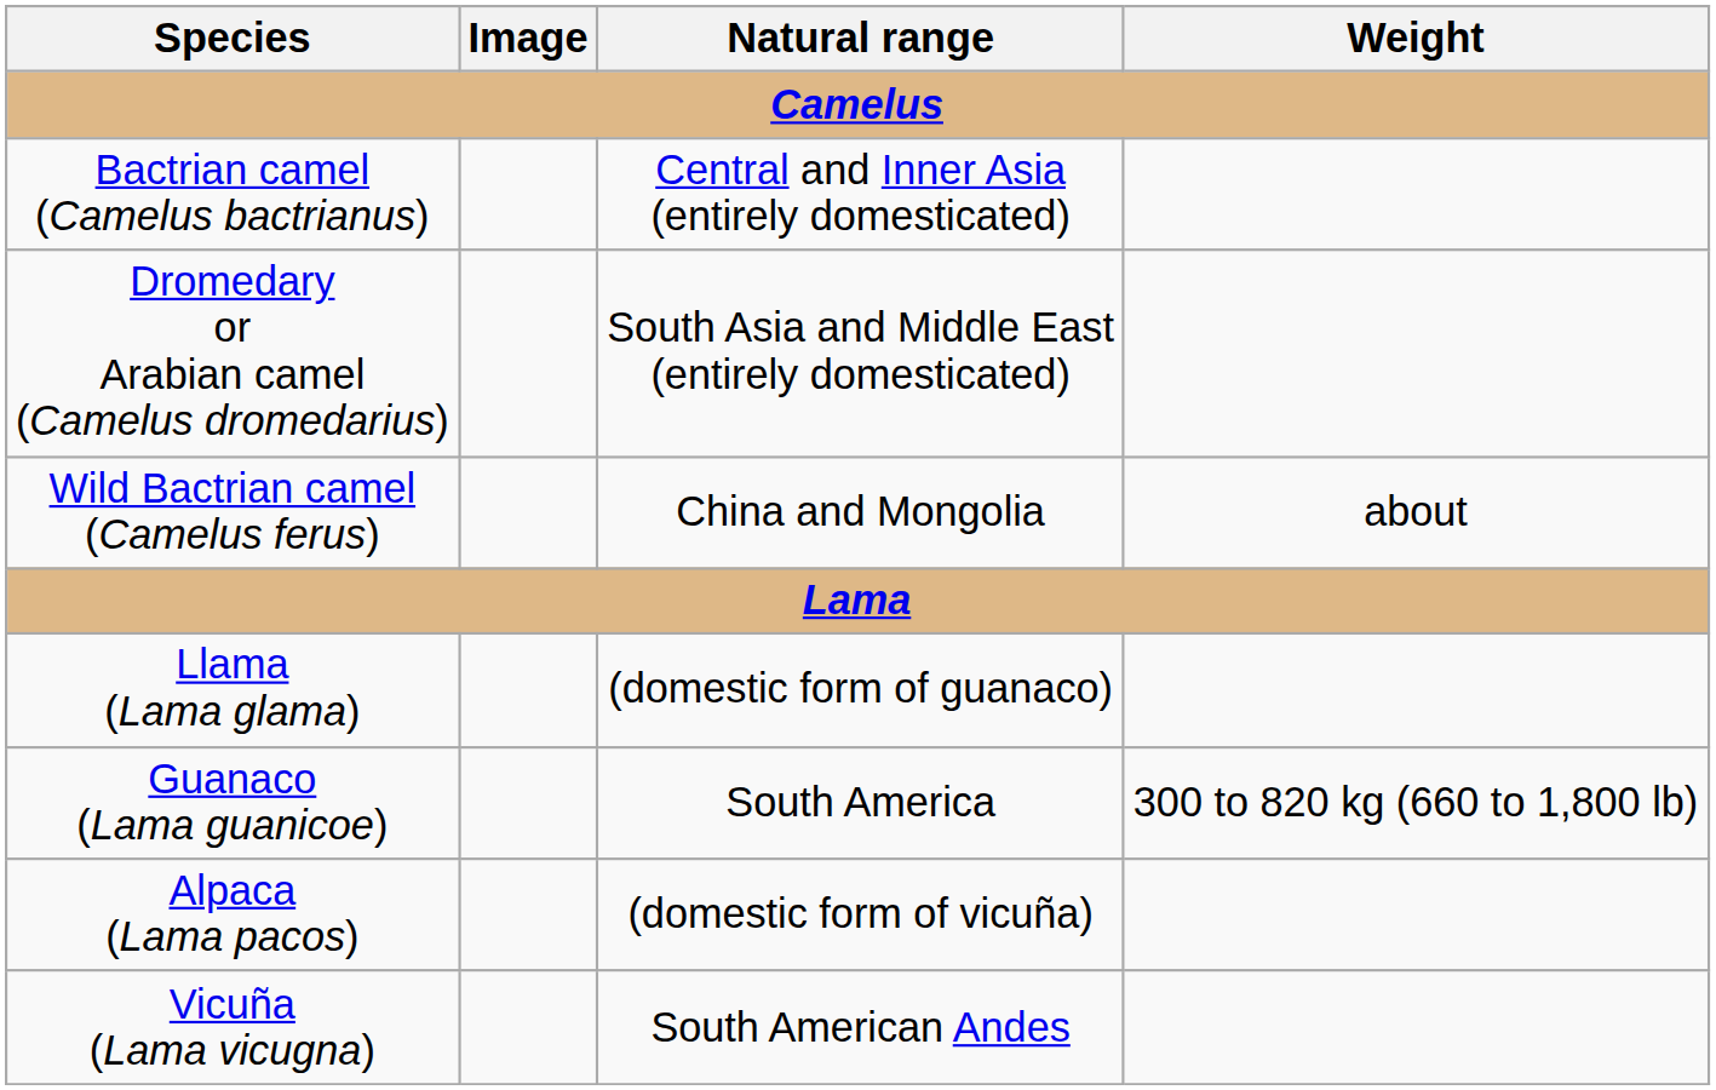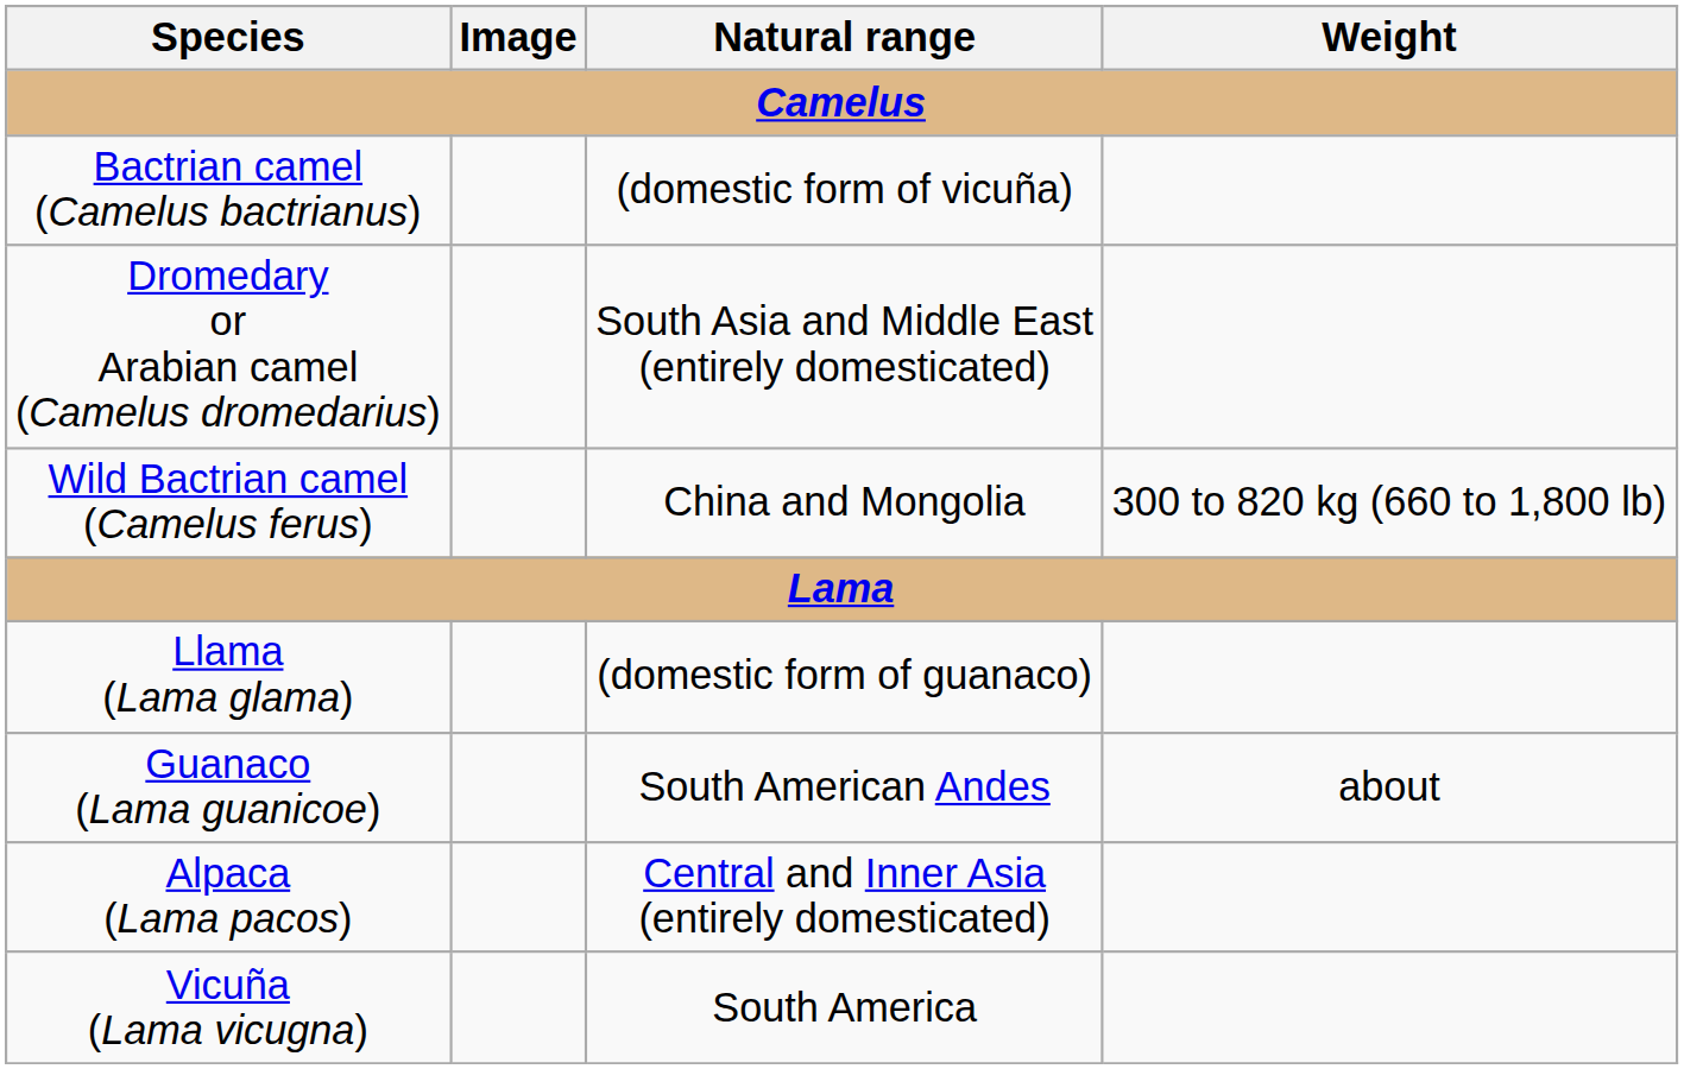 <table class="wikitable" style="text-align:center;">
 <tr>
 <th>Species</th>
 <th>Image</th>
 <th>Natural range</th>
 <th>Weight</th>
 </tr>
 <tr>
 <td colspan="10" align=center style="background-color:BurlyWood"><strong><em><a href='#'>Camelus</a></em></strong></td>
 </tr>
 <tr>
 <td><a href='#'>Bactrian camel</a><br>(<em>Camelus bactrianus</em>)</td>
 <td align="center"></td>
-<td><a href='#'>Central</a> and <a href='#'>Inner Asia</a><br>(entirely domesticated)</td>
+<td>(domestic form of vicuña)</td>
 <td></td>
 </tr>
 <tr>
 <td><a href='#'>Dromedary</a><br>or<br>Arabian camel<br>(<em>Camelus dromedarius</em>)</td>
 <td></td>
 <td>South Asia and Middle East<br>(entirely domesticated)</td>
 <td></td>
 </tr>
 <tr>
 <td><a href='#'>Wild Bactrian camel</a><br>(<em>Camelus ferus</em>)</td>
 <td></td>
 <td>China and Mongolia</td>
-<td>about </td>
+<td>300 to 820 kg (660 to 1,800 lb)</td>
 </tr>
 <tr>
 <td colspan="10" align=center style="background-color:BurlyWood"><strong><em><a href='#'>Lama</a></em></strong></td>
 </tr>
 <tr>
 <td><a href='#'>Llama</a><br>(<em>Lama glama</em>)</td>
 <td></td>
 <td>(domestic form of guanaco)</td>
 <td></td>
 </tr>
 <tr>
 <td><a href='#'>Guanaco</a><br>(<em>Lama guanicoe</em>)</td>
 <td></td>
-<td>South America</td>
-<td>300 to 820 kg (660 to 1,800 lb)</td>
+<td>South American <a href='#'>Andes</a></td>
+<td>about </td>
 </tr>
 <tr>
 <td><a href='#'>Alpaca</a><br>(<em>Lama pacos</em>)</td>
 <td></td>
-<td>(domestic form of vicuña)</td>
+<td><a href='#'>Central</a> and <a href='#'>Inner Asia</a><br>(entirely domesticated)</td>
 <td></td>
 </tr>
 <tr>
 <td><a href='#'>Vicuña</a><br>(<em>Lama vicugna</em>)</td>
 <td></td>
-<td>South American <a href='#'>Andes</a></td>
+<td>South America</td>
 <td></td>
 </tr>
 </table>
